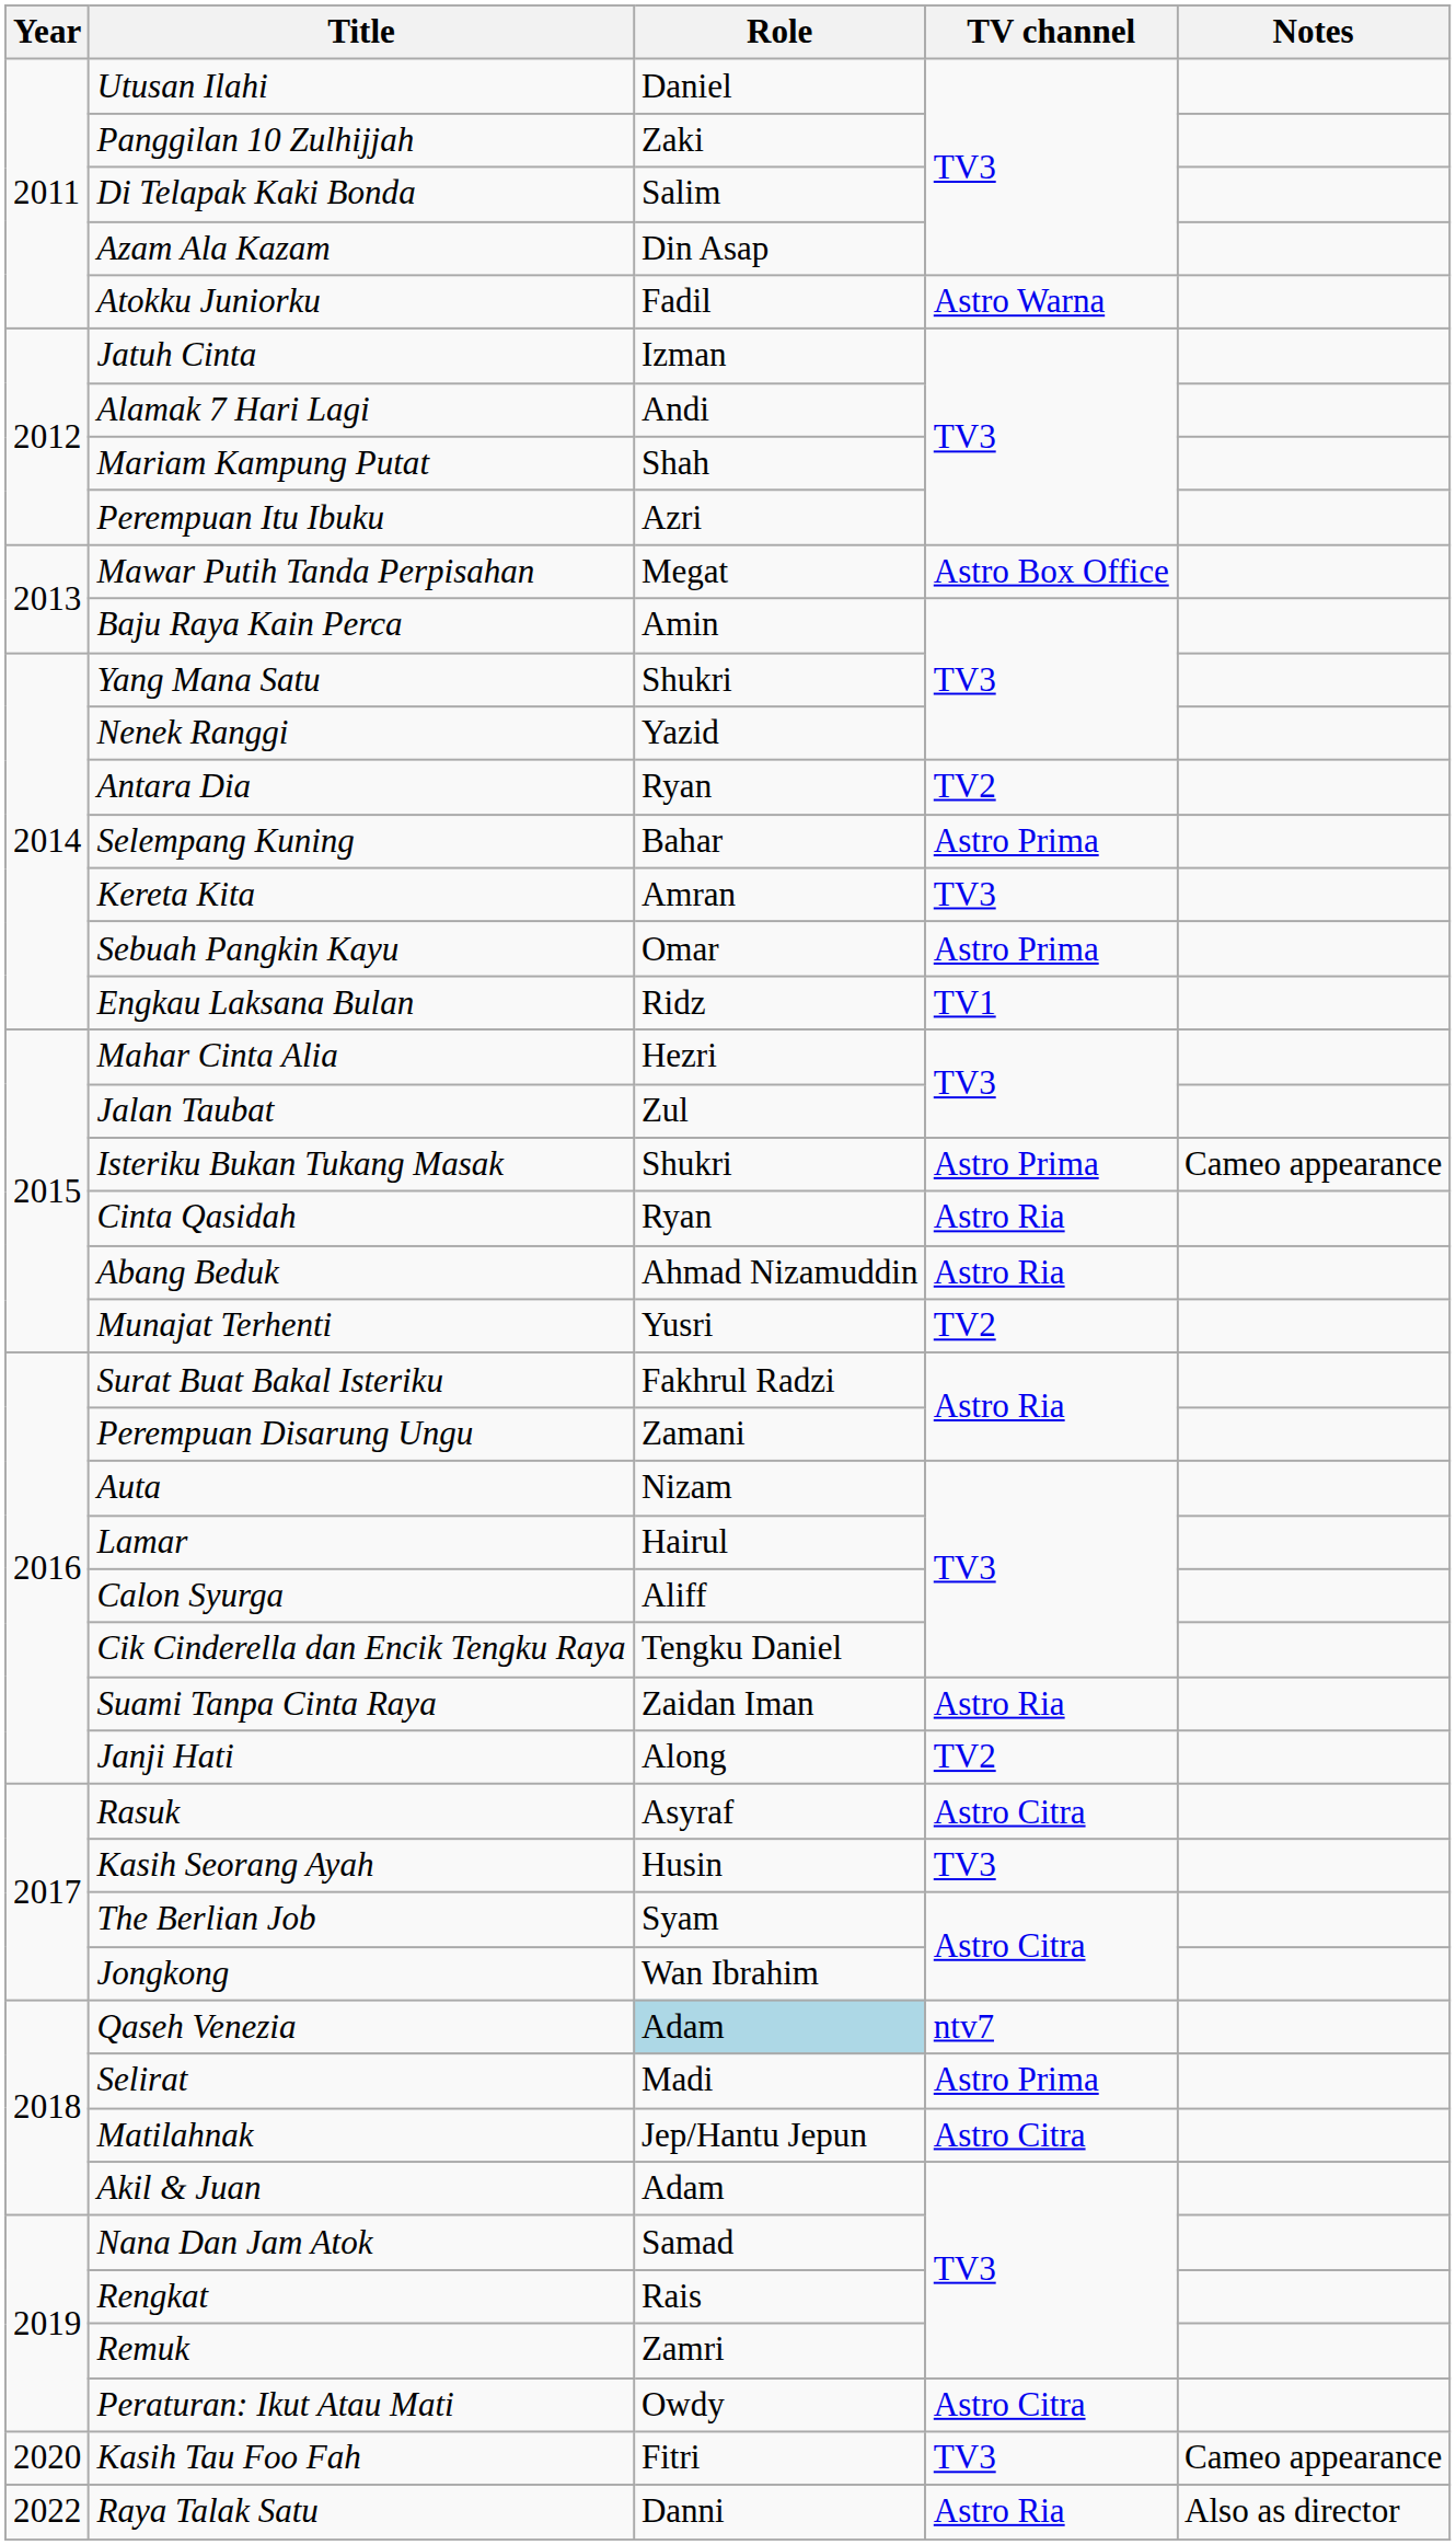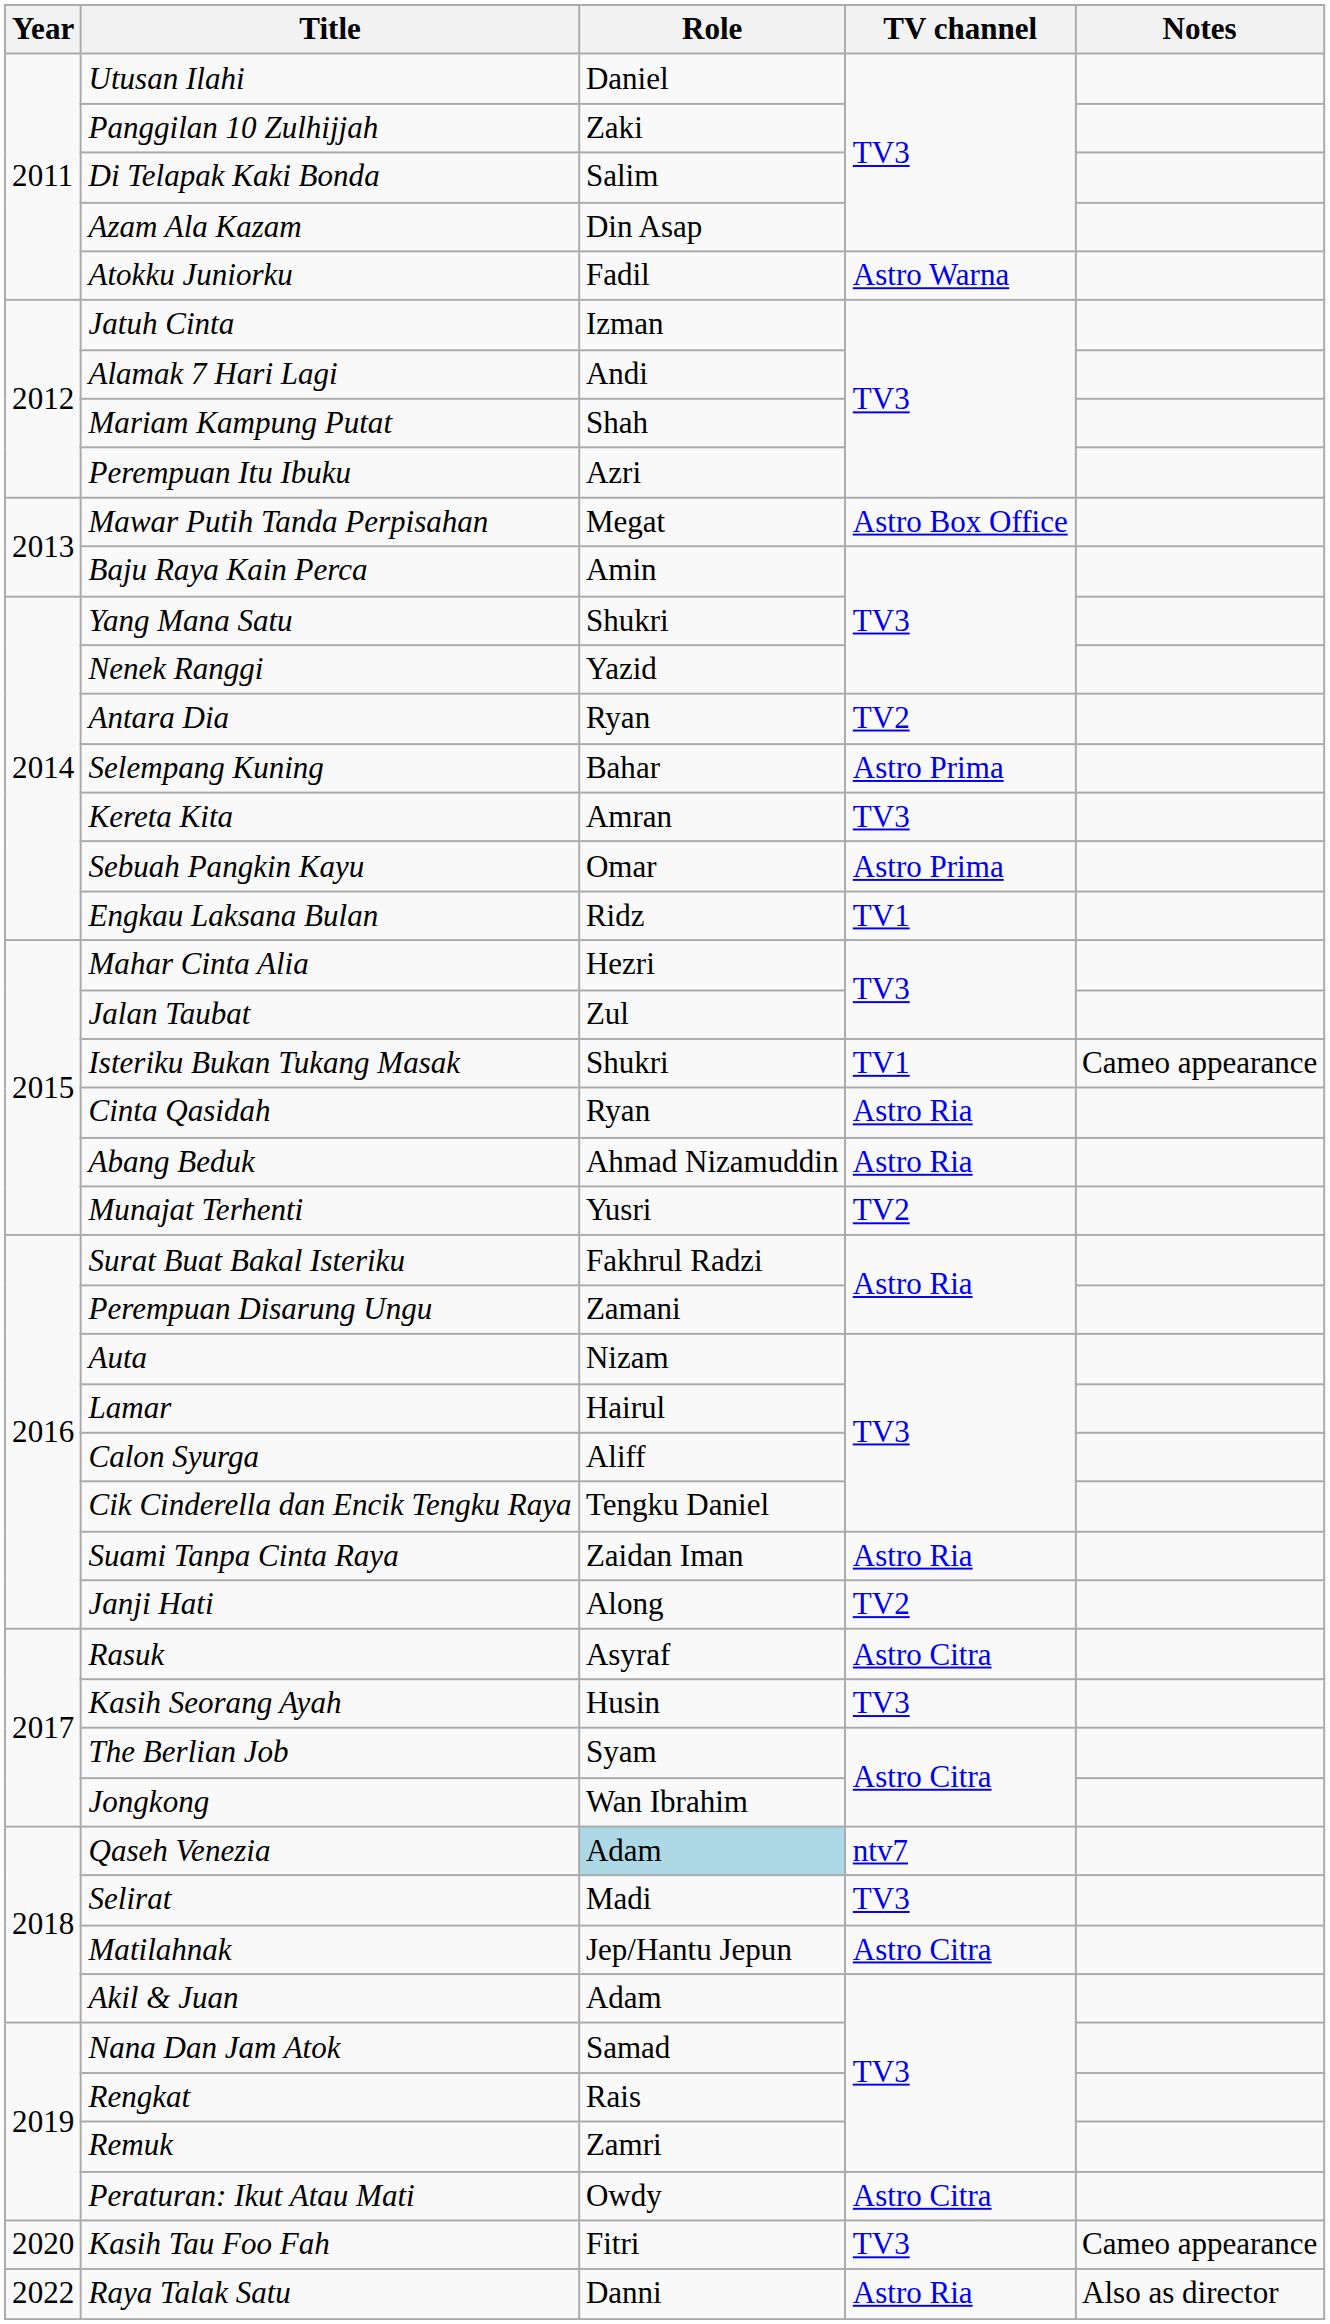 <table class="wikitable">
 <tr>
 <th>Year</th>
 <th>Title</th>
 <th>Role</th>
 <th>TV channel</th>
 <th>Notes</th>
 </tr>
 <tr>
 <td rowspan="5">2011</td>
 <td><em>Utusan Ilahi</em></td>
 <td>Daniel</td>
 <td rowspan="4"><a href='#'>TV3</a></td>
 <td></td>
 </tr>
 <tr>
 <td><em>Panggilan 10 Zulhijjah</em></td>
 <td>Zaki</td>
 <td></td>
 </tr>
 <tr>
 <td><em>Di Telapak Kaki Bonda</em></td>
 <td>Salim</td>
 <td></td>
 </tr>
 <tr>
 <td><em>Azam Ala Kazam</em></td>
 <td>Din Asap</td>
 <td></td>
 </tr>
 <tr>
 <td><em>Atokku Juniorku</em></td>
 <td>Fadil</td>
 <td><a href='#'>Astro Warna</a></td>
 <td></td>
 </tr>
 <tr>
 <td rowspan="4">2012</td>
 <td><em>Jatuh Cinta</em></td>
 <td>Izman</td>
 <td rowspan="4"><a href='#'>TV3</a></td>
 <td></td>
 </tr>
 <tr>
 <td><em>Alamak 7 Hari Lagi</em></td>
 <td>Andi</td>
 <td></td>
 </tr>
 <tr>
 <td><em>Mariam Kampung Putat</em></td>
 <td>Shah</td>
 <td></td>
 </tr>
 <tr>
 <td><em>Perempuan Itu Ibuku</em></td>
 <td>Azri</td>
 <td></td>
 </tr>
 <tr>
 <td rowspan="2">2013</td>
 <td><em>Mawar Putih Tanda Perpisahan</em></td>
 <td>Megat</td>
 <td><a href='#'>Astro Box Office</a></td>
 <td></td>
 </tr>
 <tr>
 <td><em>Baju Raya Kain Perca</em></td>
 <td>Amin</td>
 <td rowspan="3"><a href='#'>TV3</a></td>
 <td></td>
 </tr>
 <tr>
 <td rowspan="7">2014</td>
 <td><em>Yang Mana Satu</em></td>
 <td>Shukri</td>
 <td></td>
 </tr>
 <tr>
 <td><em>Nenek Ranggi</em></td>
 <td>Yazid</td>
 <td></td>
 </tr>
 <tr>
 <td><em>Antara Dia</em></td>
 <td>Ryan</td>
 <td><a href='#'>TV2</a></td>
 <td></td>
 </tr>
 <tr>
 <td><em>Selempang Kuning</em></td>
 <td>Bahar</td>
 <td><a href='#'>Astro Prima</a></td>
 <td></td>
 </tr>
 <tr>
 <td><em>Kereta Kita</em></td>
 <td>Amran</td>
 <td><a href='#'>TV3</a></td>
 <td></td>
 </tr>
 <tr>
 <td><em>Sebuah Pangkin Kayu</em></td>
 <td>Omar</td>
 <td><a href='#'>Astro Prima</a></td>
 <td></td>
 </tr>
 <tr>
 <td><em>Engkau Laksana Bulan</em></td>
 <td>Ridz</td>
 <td><a href='#'>TV1</a></td>
 <td></td>
 </tr>
 <tr>
 <td rowspan="6">2015</td>
 <td><em>Mahar Cinta Alia</em></td>
 <td>Hezri</td>
 <td rowspan="2"><a href='#'>TV3</a></td>
 <td></td>
 </tr>
 <tr>
 <td><em>Jalan Taubat</em></td>
 <td>Zul</td>
 <td></td>
 </tr>
 <tr>
 <td><em>Isteriku Bukan Tukang Masak</em></td>
 <td>Shukri</td>
-<td><a href='#'>Astro Prima</a></td>
+<td><a href='#'>TV1</a></td>
 <td>Cameo appearance</td>
 </tr>
 <tr>
 <td><em>Cinta Qasidah</em></td>
 <td>Ryan</td>
 <td rowspan="1"><a href='#'>Astro Ria</a></td>
 <td></td>
 </tr>
 <tr>
 <td><em>Abang Beduk</em></td>
 <td>Ahmad Nizamuddin</td>
 <td rowspan="1"><a href='#'>Astro Ria</a></td>
 <td></td>
 </tr>
 <tr>
 <td><em>Munajat Terhenti</em></td>
 <td>Yusri</td>
 <td><a href='#'>TV2</a></td>
 <td></td>
 </tr>
 <tr>
 <td rowspan="8">2016</td>
 <td><em>Surat Buat Bakal Isteriku</em></td>
 <td>Fakhrul Radzi</td>
 <td rowspan="2"><a href='#'>Astro Ria</a></td>
 <td></td>
 </tr>
 <tr>
 <td><em>Perempuan Disarung Ungu</em></td>
 <td>Zamani</td>
 <td></td>
 </tr>
 <tr>
 <td><em>Auta</em></td>
 <td>Nizam</td>
 <td rowspan="4"><a href='#'>TV3</a></td>
 <td></td>
 </tr>
 <tr>
 <td><em>Lamar</em></td>
 <td>Hairul</td>
 <td></td>
 </tr>
 <tr>
 <td><em>Calon Syurga</em></td>
 <td>Aliff</td>
 <td></td>
 </tr>
 <tr>
 <td><em>Cik Cinderella dan Encik Tengku Raya</em></td>
 <td>Tengku Daniel</td>
 <td></td>
 </tr>
 <tr>
 <td><em>Suami Tanpa Cinta Raya</em></td>
 <td>Zaidan Iman</td>
 <td><a href='#'>Astro Ria</a></td>
 <td></td>
 </tr>
 <tr>
 <td><em>Janji Hati</em></td>
 <td>Along</td>
 <td><a href='#'>TV2</a></td>
 <td></td>
 </tr>
 <tr>
 <td rowspan="4">2017</td>
 <td><em>Rasuk</em></td>
 <td>Asyraf</td>
 <td><a href='#'>Astro Citra</a></td>
 <td></td>
 </tr>
 <tr>
 <td><em>Kasih Seorang Ayah</em></td>
 <td>Husin</td>
 <td><a href='#'>TV3</a></td>
 <td></td>
 </tr>
 <tr>
 <td><em>The Berlian Job</em></td>
 <td>Syam</td>
 <td rowspan="2"><a href='#'>Astro Citra</a></td>
 <td></td>
 </tr>
 <tr>
 <td><em>Jongkong</em></td>
 <td>Wan Ibrahim</td>
 <td></td>
 </tr>
 <tr>
 <td rowspan="4">2018</td>
 <td><em>Qaseh Venezia</em></td>
 <td style="background: lightblue;">Adam</td>
 <td><a href='#'>ntv7</a></td>
 <td></td>
 </tr>
 <tr>
 <td><em>Selirat</em></td>
 <td>Madi</td>
-<td><a href='#'>Astro Prima</a></td>
+<td><a href='#'>TV3</a></td>
 <td></td>
 </tr>
 <tr>
 <td><em>Matilahnak</em></td>
 <td>Jep/Hantu Jepun</td>
 <td><a href='#'>Astro Citra</a></td>
 <td></td>
 </tr>
 <tr>
 <td><em>Akil & Juan</em></td>
 <td>Adam</td>
 <td rowspan="4"><a href='#'>TV3</a></td>
 <td></td>
 </tr>
 <tr>
 <td rowspan="4">2019</td>
 <td><em>Nana Dan Jam Atok</em></td>
 <td>Samad</td>
 <td></td>
 </tr>
 <tr>
 <td><em>Rengkat</em></td>
 <td>Rais</td>
 <td></td>
 </tr>
 <tr>
 <td><em>Remuk</em></td>
 <td>Zamri</td>
 <td></td>
 </tr>
 <tr>
 <td><em>Peraturan: Ikut Atau Mati</em></td>
 <td>Owdy</td>
 <td><a href='#'>Astro Citra</a></td>
 <td></td>
 </tr>
 <tr>
 <td>2020</td>
 <td><em>Kasih Tau Foo Fah</em></td>
 <td>Fitri</td>
 <td><a href='#'>TV3</a></td>
 <td>Cameo appearance</td>
 </tr>
 <tr>
 <td>2022</td>
 <td><em>Raya Talak Satu</em></td>
 <td>Danni</td>
 <td><a href='#'>Astro Ria</a></td>
 <td>Also as director</td>
 </tr>
 <tr>
 </tr>
 </table>
